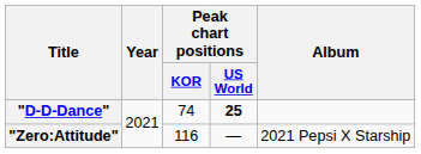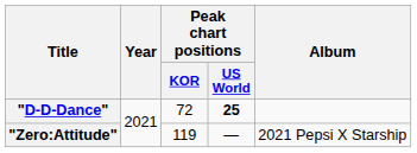 <table class="wikitable plainrowheaders" style="text-align:center;">
 <tr>
 <th scope="col" rowspan="2">Title</th>
 <th scope="col" rowspan="2">Year</th>
 <th scope="col" colspan="2">Peak<br>chart<br>positions</th>
 <th scope="col" rowspan="2">Album</th>
 </tr>
 <tr>
 <th scope="col" style="width:3em;font-size:90%;"><a href='#'>KOR</a></th>
 <th scope="col" style="width:3em;font-size:90%;"><a href='#'>US<br>World</a></th>
 </tr>
 <tr>
 <th scope="row">"<a href='#'>D-D-Dance</a>"<br></th>
 <td rowspan="2">2021</td>
-<td>74</td>
+<td>72</td>
 <td><strong>25</strong></td>
 <td></td>
 </tr>
 <tr>
 <th scope="row">"Zero:Attitude"<br></th>
-<td>116</td>
+<td>119</td>
 <td>—</td>
 <td>2021 Pepsi X Starship</td>
 </tr>
 </table>
